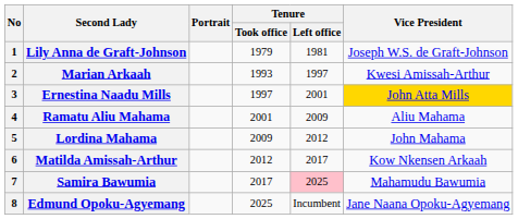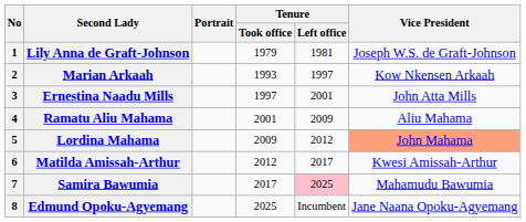 <table class="wikitable" style="font-size:85%;text-align:center">
 <tr>
 <th rowspan="2">No</th>
 <th rowspan="2">Second Lady</th>
 <th rowspan="2">Portrait</th>
 <th colspan="2">Tenure</th>
 <th rowspan="2">Vice President</th>
 </tr>
 <tr>
 <th>Took office</th>
 <th>Left office</th>
 </tr>
 <tr>
 <th>1</th>
 <th><big><a href='#'>Lily Anna de Graft-Johnson</a></big> </th>
 <td></td>
 <td> 1979</td>
 <td> 1981<br></td>
 <td><a href='#'><big>Joseph W.S. de Graft-Johnson</big></a></td>
 </tr>
 <tr>
 <th>2</th>
 <th><big><a href='#'>Marian Arkaah</a></big></th>
 <td></td>
 <td> 1993</td>
 <td> 1997</td>
-<td><a href='#'><big>Kwesi Amissah-Arthur</big></a></td>
+<td><a href='#'><big>Kow Nkensen Arkaah</big></a></td>
 </tr>
 <tr>
 <th>3</th>
 <th><a href='#'><big>Ernestina Naadu Mills</big></a><big></big></th>
 <td></td>
 <td> 1997</td>
 <td> 2001</td>
-<td style="background: gold;"><a href='#'><big>John Atta Mills</big></a></td>
+<td><a href='#'><big>John Atta Mills</big></a></td>
 </tr>
 <tr>
 <th>4</th>
 <th><big><a href='#'>Ramatu Aliu Mahama</a></big></th>
 <td></td>
 <td> 2001</td>
 <td> 2009</td>
 <td><a href='#'><big>Aliu Mahama</big></a></td>
 </tr>
 <tr>
 <th>5</th>
 <th><big><a href='#'>Lordina Mahama</a></big></th>
 <td></td>
 <td> 2009</td>
 <td> 2012</td>
-<td><big><a href='#'>John Mahama</a></big></td>
+<td style="background: lightsalmon;"><big><a href='#'>John Mahama</a></big></td>
 </tr>
 <tr>
 <th>6</th>
 <th><big><a href='#'>Matilda Amissah-Arthur</a></big></th>
 <td></td>
 <td> 2012</td>
 <td> 2017</td>
-<td><a href='#'><big>Kow Nkensen Arkaah</big></a></td>
+<td><a href='#'><big>Kwesi Amissah-Arthur</big></a></td>
 </tr>
 <tr>
 <th>7</th>
 <th><a href='#'><big>Samira Bawumia</big></a></th>
 <td></td>
 <td> 2017</td>
 <td style="background: pink;"> 2025</td>
 <td><a href='#'><big>Mahamudu Bawumia</big></a></td>
 </tr>
 <tr>
 <th>8</th>
 <th><a href='#'><big>Edmund Opoku-Agyemang</big></a></th>
 <td></td>
 <td> 2025</td>
 <td>Incumbent</td>
 <td><a href='#'><big>Jane Naana Opoku-Agyemang</big></a></td>
 </tr>
 </table>
